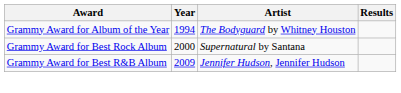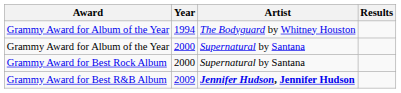 <table class="wikitable">
 <tr>
 <th>Award</th>
 <th>Year</th>
 <th>Artist</th>
 <th>Results</th>
 </tr>
 <tr>
 <td><a href='#'>Grammy Award for Album of the Year</a></td>
 <td><a href='#'>1994</a></td>
 <td><em><a href='#'>The Bodyguard</a></em> by <a href='#'>Whitney Houston</a></td>
 <td></td>
 </tr>
 <tr>
+<td>Grammy Award for Album of the Year</td>
+<td><a href='#'>2000</a></td>
+<td><em><a href='#'>Supernatural</a></em> by <a href='#'>Santana</a></td>
+<td></td>
+</tr>
+<tr>
 <td><a href='#'>Grammy Award for Best Rock Album</a></td>
 <td>2000</td>
 <td><em>Supernatural</em> by Santana</td>
 <td></td>
 </tr>
 <tr>
 <td><a href='#'>Grammy Award for Best R&B Album</a></td>
 <td><a href='#'>2009</a></td>
-<td><em><a href='#'>Jennifer Hudson</a></em>, <a href='#'>Jennifer Hudson</a></td>
+<td><strong><em><a href='#'>Jennifer Hudson</a></em>, <a href='#'>Jennifer Hudson</a></strong></td>
 <td></td>
 </tr>
 </table>
